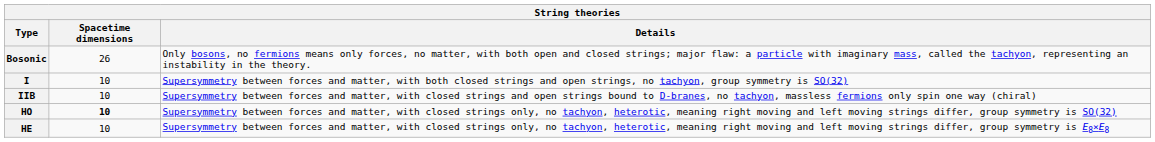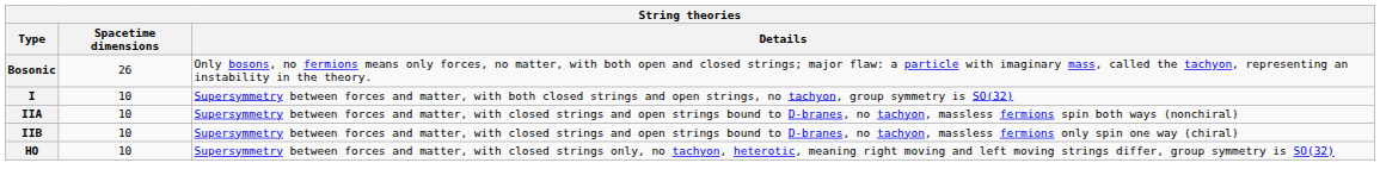 <table class="wikitable" mm_noconvert="TRUE">
 <tr bgcolor="#FFFFFF">
 <th colspan="3" class="dark">String theories</th>
 </tr>
 <tr>
 <th class="dark">Type</th>
 <th class="dark">Spacetime dimensions<br></th>
 <th class="dark">Details</th>
 </tr>
 <tr>
 <th class="dark">Bosonic</th>
 <td align="CENTER" class="dark">26</td>
 <td class="dark">Only <a href='#'>bosons</a>, no <a href='#'>fermions</a> means only forces, no matter, with both open and closed strings; major flaw: a <a href='#'>particle</a> with imaginary <a href='#'>mass</a>, called the <a href='#'>tachyon</a>, representing an instability in the theory.</td>
 </tr>
 <tr>
 <th class="dark">I</th>
 <td align="CENTER" class="dark">10</td>
 <td class="dark"><a href='#'>Supersymmetry</a> between forces and matter, with both closed strings and open strings, no <a href='#'>tachyon</a>, group symmetry is <a href='#'>SO(32)</a></td>
 </tr>
 <tr>
+<th class="dark">IIA</th>
+<td align="CENTER" class="dark">10</td>
+<td class="dark"><a href='#'>Supersymmetry</a> between forces and matter, with closed strings and open strings bound to <a href='#'>D-branes</a>, no <a href='#'>tachyon</a>, massless <a href='#'>fermions</a> spin both ways (nonchiral)</td>
+</tr>
+<tr>
 <th class="dark">IIB</th>
 <td align="CENTER" class="dark">10</td>
 <td class="dark"><a href='#'>Supersymmetry</a> between forces and matter, with closed strings and open strings bound to <a href='#'>D-branes</a>, no <a href='#'>tachyon</a>, massless <a href='#'>fermions</a> only spin one way (chiral)</td>
 </tr>
 <tr>
 <th class="dark">HO</th>
-<td align="CENTER" class="dark"><strong>10</strong></td>
+<td align="CENTER" class="dark">10</td>
 <td class="dark"><a href='#'>Supersymmetry</a> between forces and matter, with closed strings only, no <a href='#'>tachyon</a>, <a href='#'>heterotic</a>, meaning right moving and left moving strings differ, group symmetry is <a href='#'>SO(32)</a></td>
 </tr>
-<tr>
-<th class="dark">HE</th>
-<td align="CENTER" class="dark">10</td>
-<td class="dark"><a href='#'>Supersymmetry</a> between forces and matter, with closed strings only, no <a href='#'>tachyon</a>, <a href='#'>heterotic</a>, meaning right moving and left moving strings differ, group symmetry is <a href='#'><em>E</em><sub>8</sub>×<em>E</em><sub>8</sub></a></td>
-</tr>
 </table>
